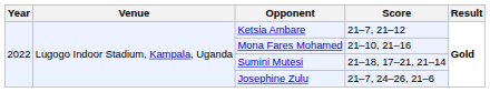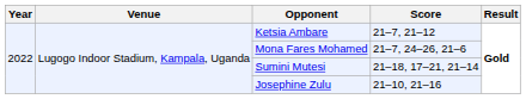 <table class="sortable wikitable" style="font-size: 90%;">
 <tr>
 <th>Year</th>
 <th>Venue</th>
 <th>Opponent</th>
 <th>Score</th>
 <th>Result</th>
 </tr>
 <tr style="background:#ECF2FF">
 <td rowspan="4" align="center">2022</td>
 <td rowspan="4" align="left">Lugogo Indoor Stadium, <a href='#'>Kampala</a>, Uganda</td>
 <td> <a href='#'>Ketsia Ambare</a></td>
 <td>21–7, 21–12</td>
 <td rowspan="4" style="text-align:left; background:white"> <strong>Gold</strong></td>
 </tr>
 <tr style="background:#ECF2FF">
 <td> <a href='#'>Mona Fares Mohamed</a></td>
-<td align="left">21–10, 21–16</td>
+<td>21–7, 24–26, 21–6</td>
 </tr>
 <tr style="background:#ECF2FF">
 <td> <a href='#'>Sumini Mutesi</a></td>
 <td>21–18, 17–21, 21–14</td>
 </tr>
 <tr style="background:#ECF2FF">
 <td align="left"> <a href='#'>Josephine Zulu</a></td>
-<td>21–7, 24–26, 21–6</td>
+<td align="left">21–10, 21–16</td>
 </tr>
 </table>
